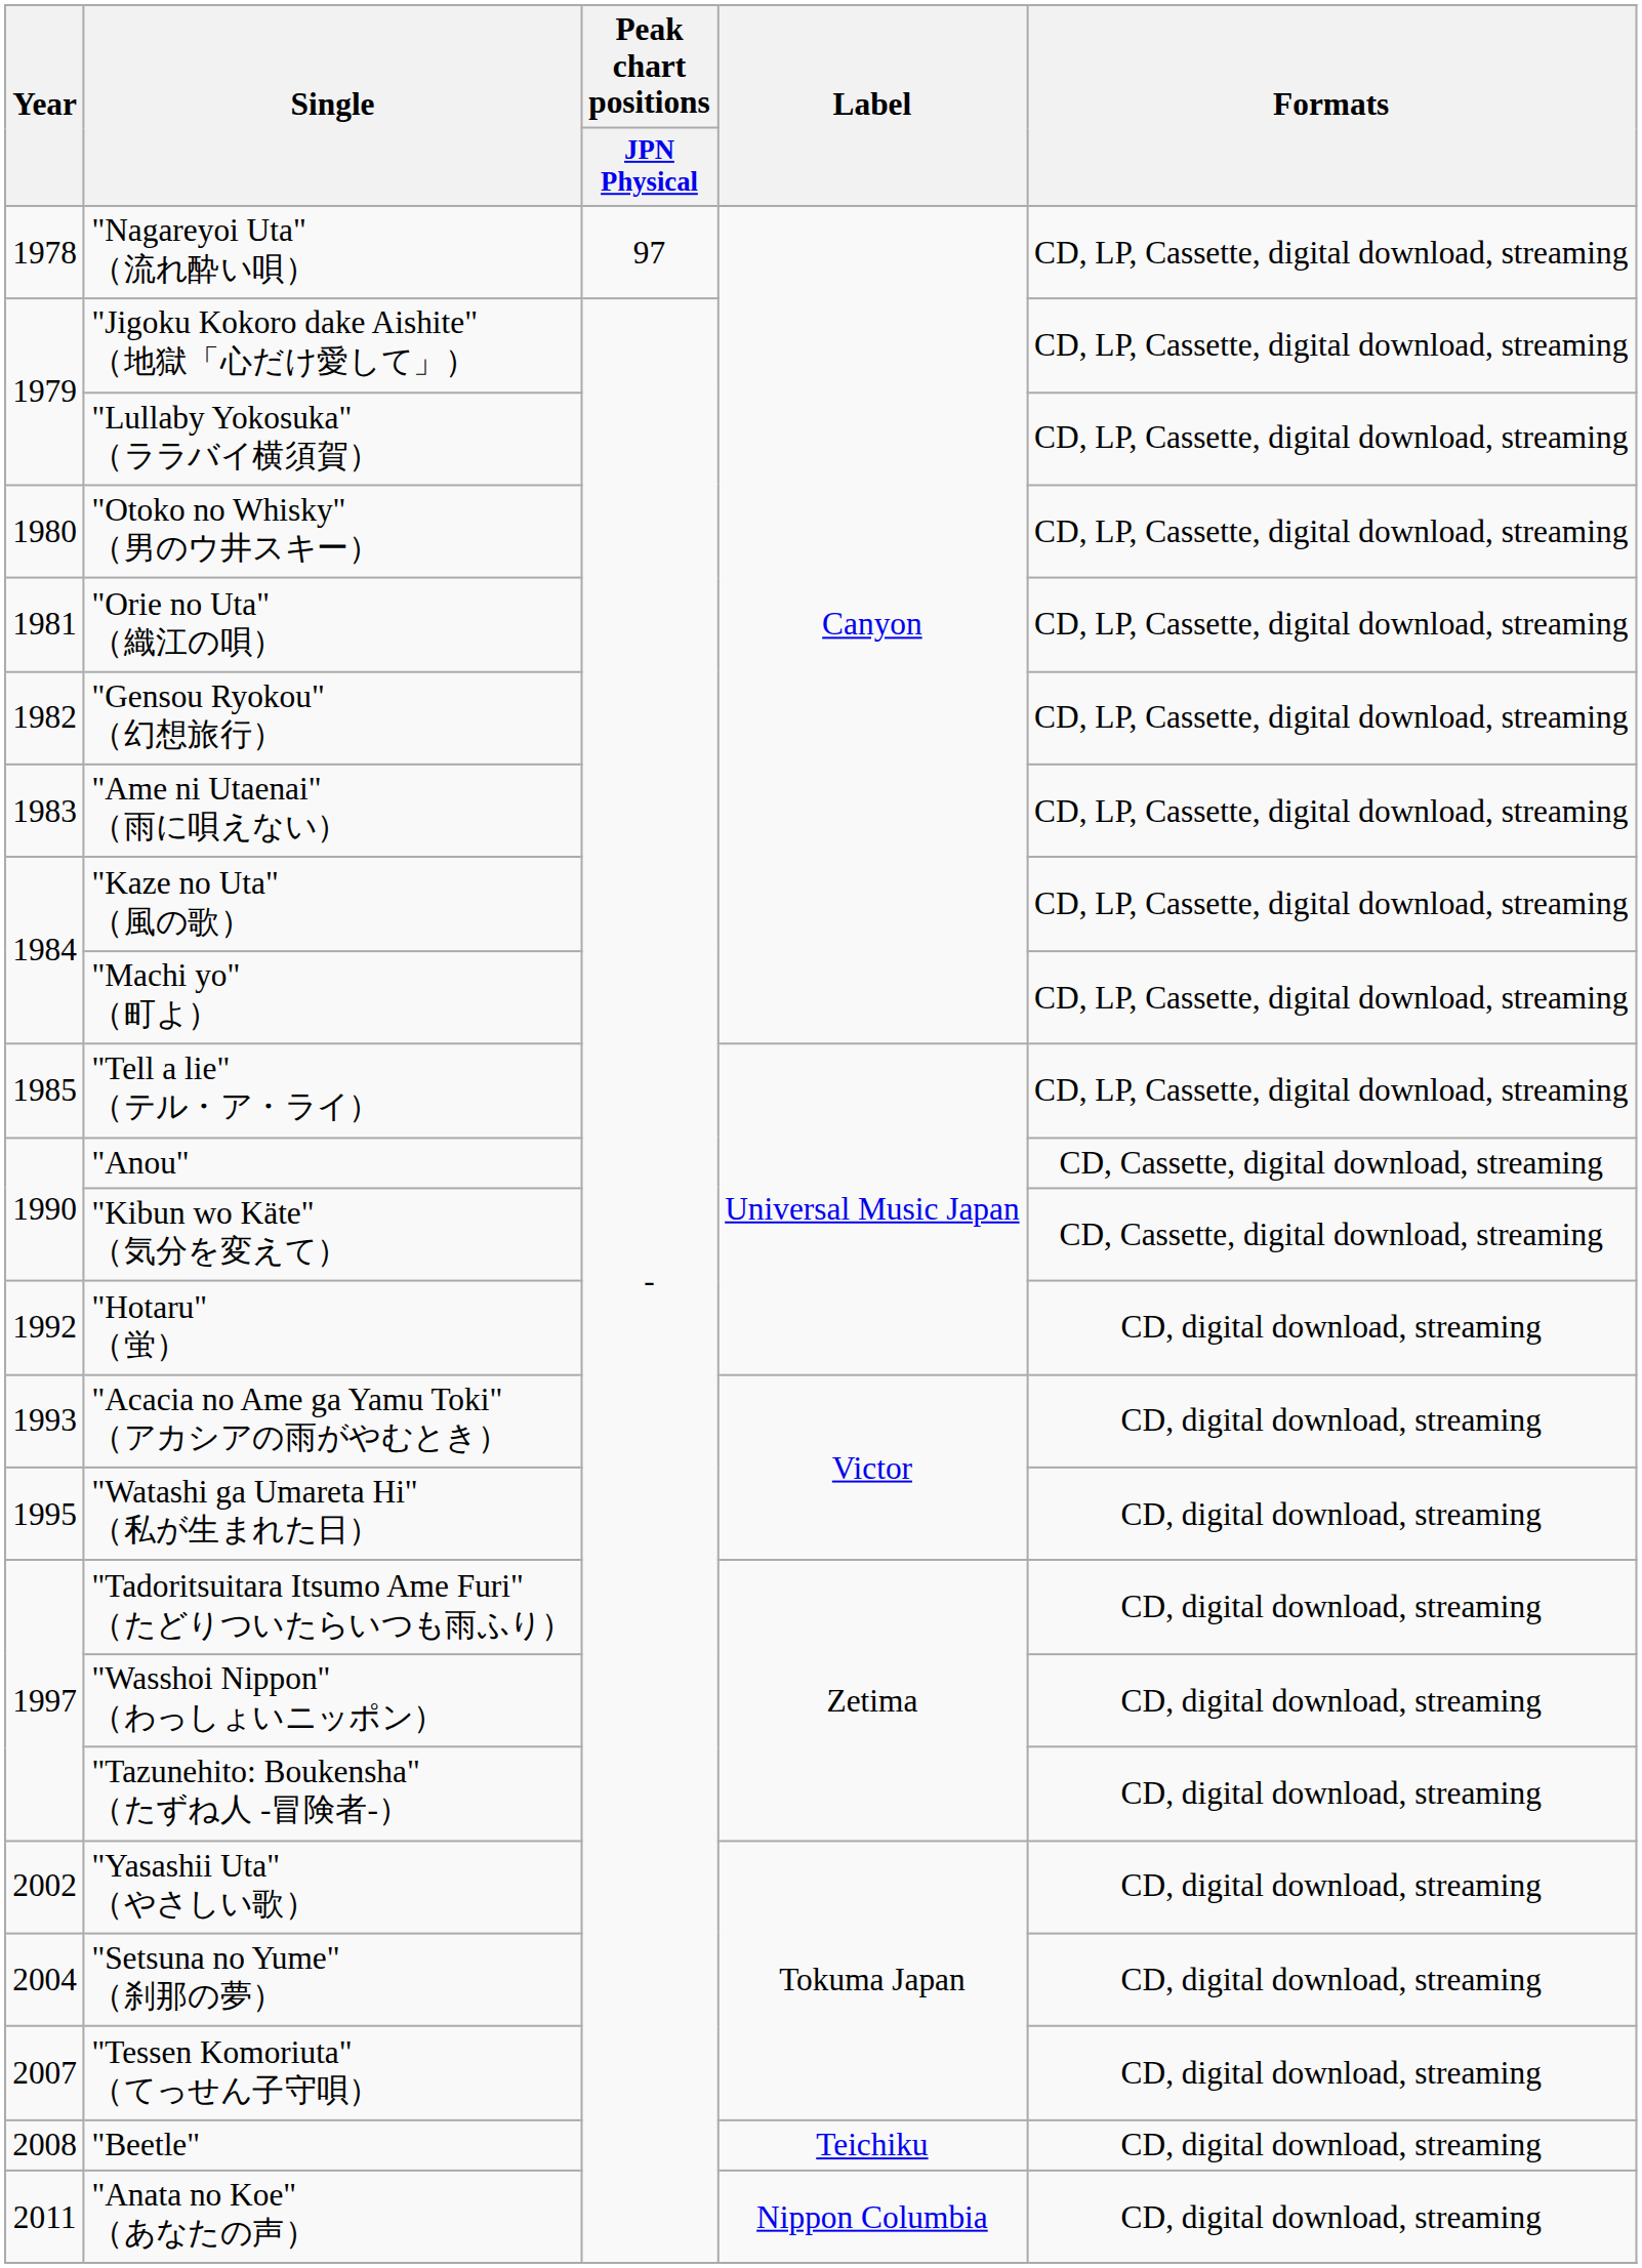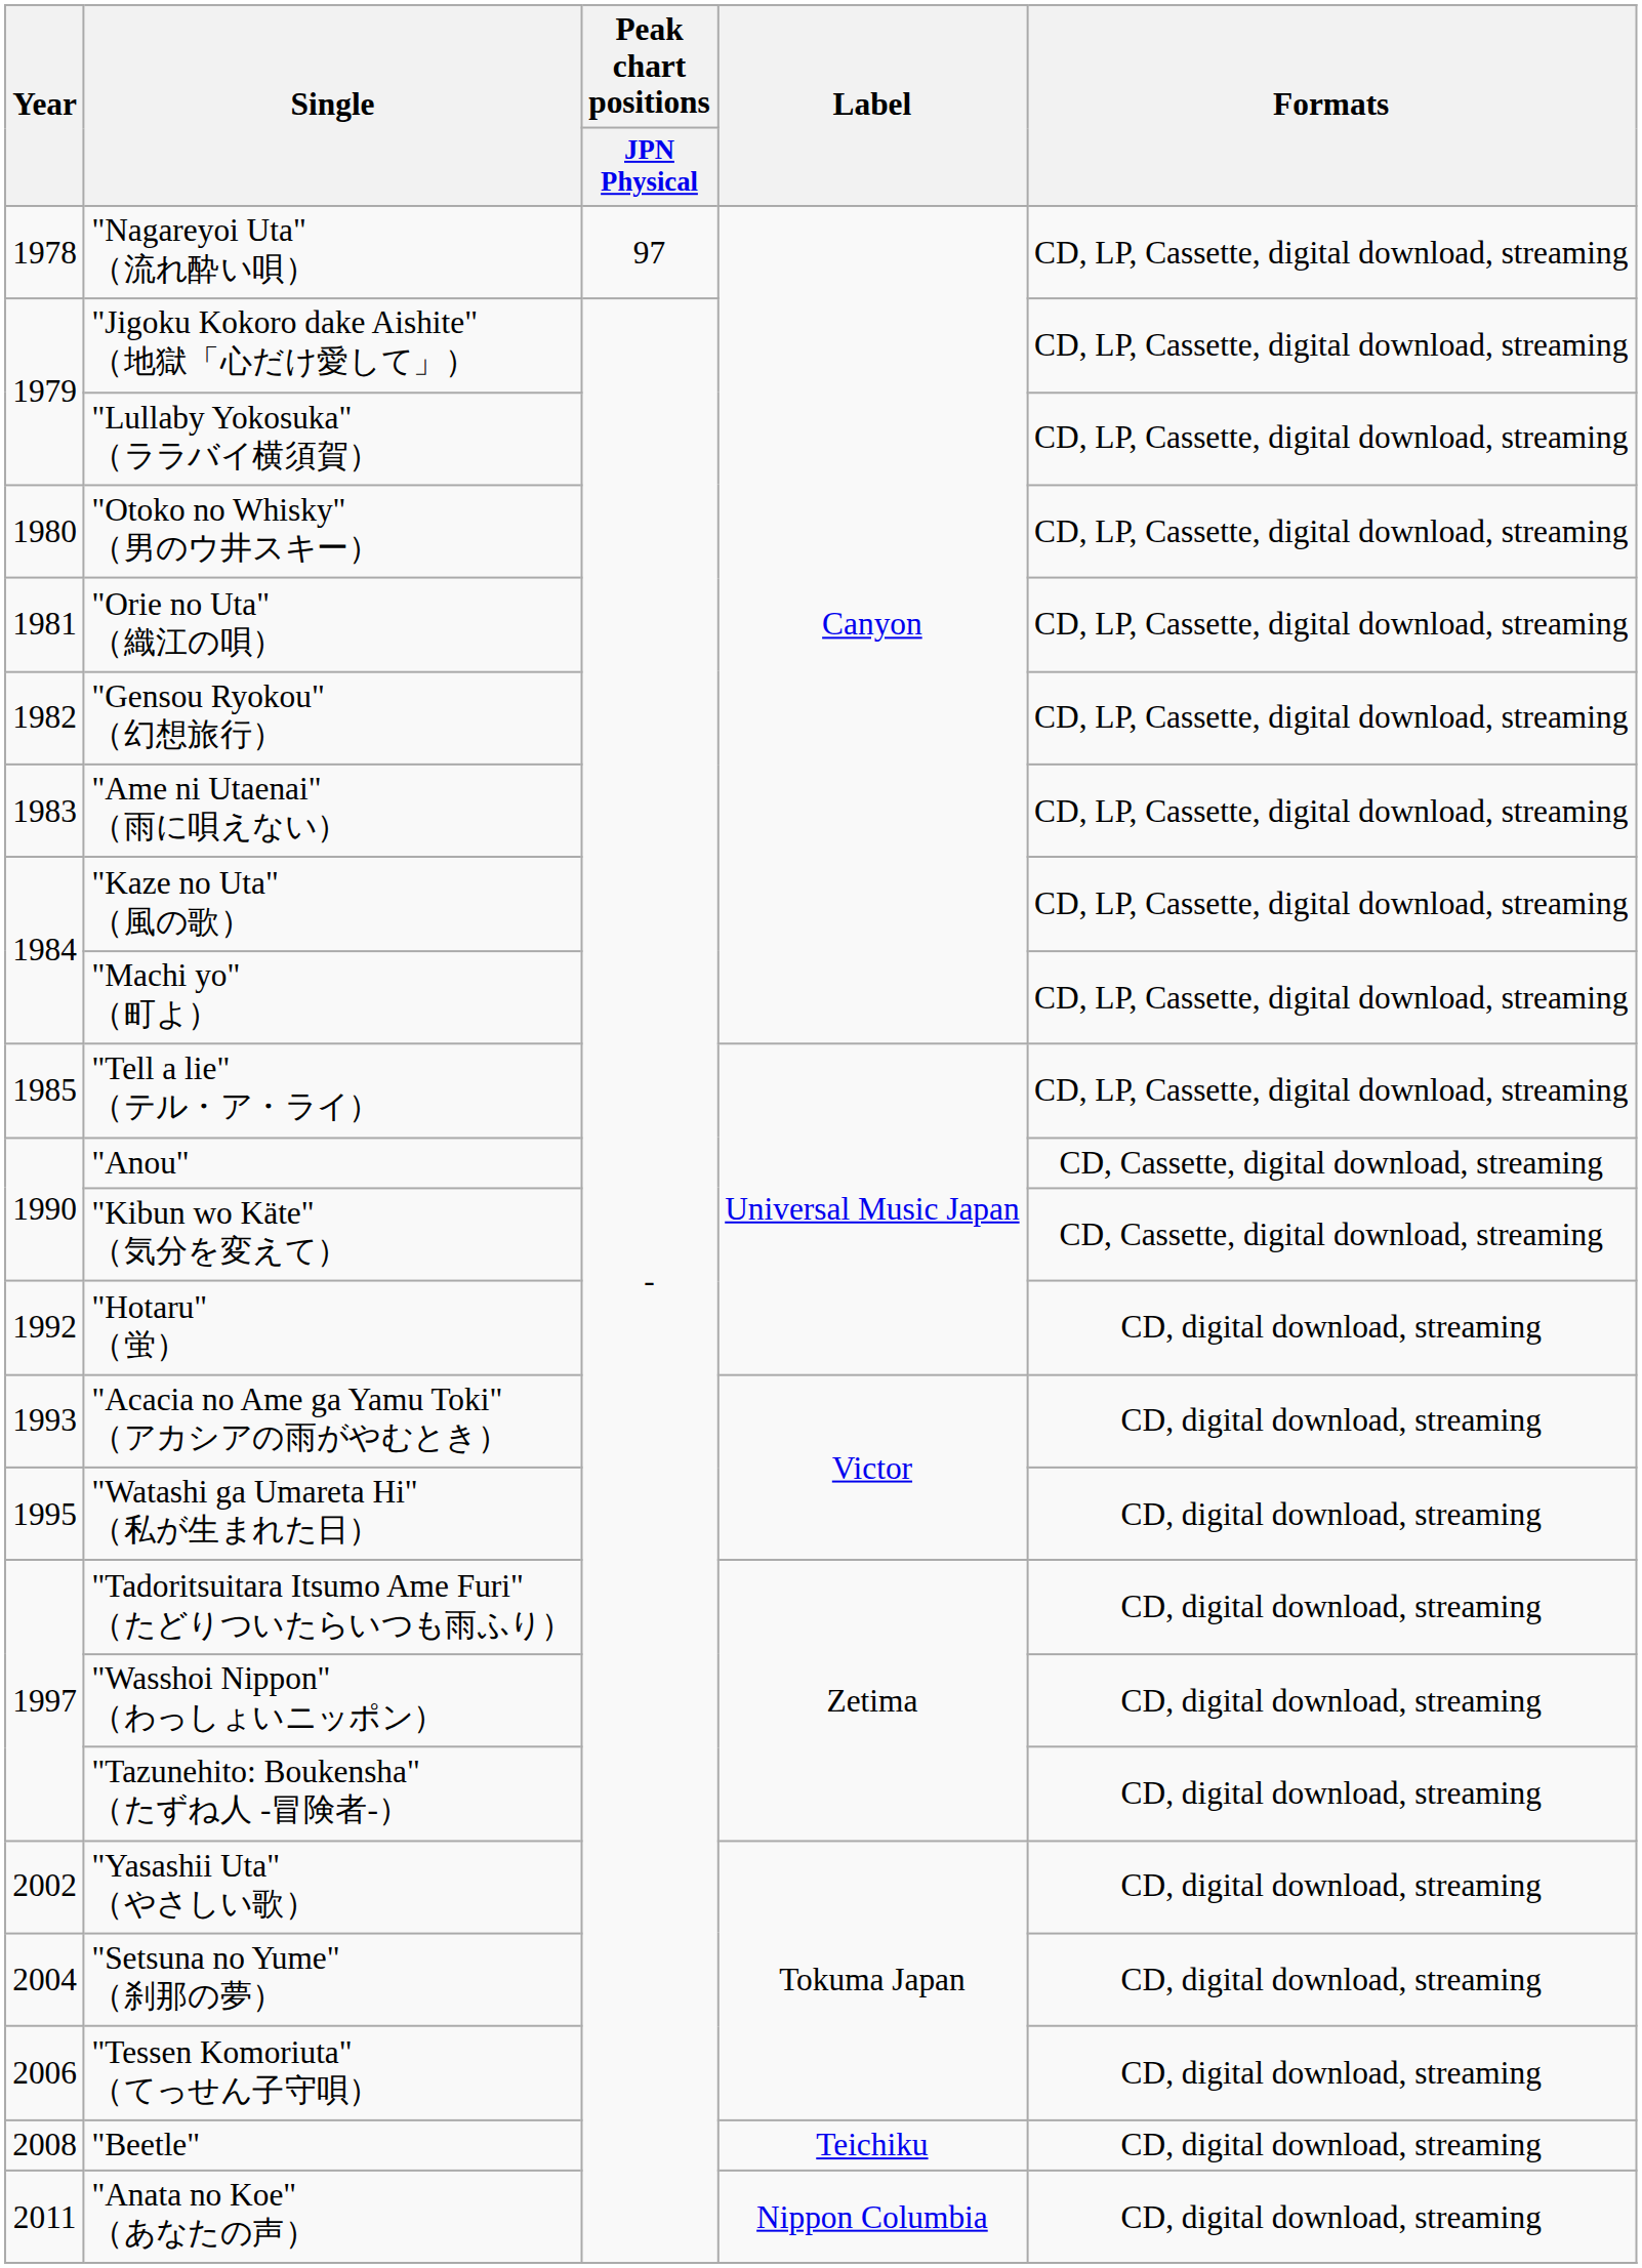 <table class="wikitable plainrowheaders" style="text-align:center;">
 <tr>
 <th scope="col" rowspan="2">Year</th>
 <th scope="col" rowspan="2">Single</th>
 <th scope="col" rowspan="1">Peak chart positions</th>
 <th scope="col" rowspan="2">Label</th>
 <th scope="col" rowspan="2">Formats</th>
 </tr>
 <tr>
 <th scope="col" style="width:2.5em;font-size:85%;"><a href='#'>JPN<br>Physical</a><br></th>
 </tr>
 <tr>
 <td rowspan="1">1978</td>
 <td style="text-align:left;">"Nagareyoi Uta"<br>（流れ酔い唄）</td>
 <td>97</td>
 <td rowspan="9"><a href='#'>Canyon</a></td>
 <td>CD, LP, Cassette, digital download, streaming</td>
 </tr>
 <tr>
 <td rowspan="2">1979</td>
 <td style="text-align:left;">"Jigoku Kokoro dake Aishite"<br>（地獄「心だけ愛して」）</td>
 <td rowspan="23">-</td>
 <td>CD, LP, Cassette, digital download, streaming</td>
 </tr>
 <tr>
 <td style="text-align:left;">"Lullaby Yokosuka"<br>（ララバイ横須賀）</td>
 <td>CD, LP, Cassette, digital download, streaming</td>
 </tr>
 <tr>
 <td>1980</td>
 <td style="text-align:left;">"Otoko no Whisky"<br>（男のウ井スキー）</td>
 <td>CD, LP, Cassette, digital download, streaming</td>
 </tr>
 <tr>
 <td>1981</td>
 <td style="text-align:left;">"Orie no Uta"<br>（織江の唄）</td>
 <td>CD, LP, Cassette, digital download, streaming</td>
 </tr>
 <tr>
 <td>1982</td>
 <td style="text-align:left;">"Gensou Ryokou"<br>（幻想旅行）</td>
 <td>CD, LP, Cassette, digital download, streaming</td>
 </tr>
 <tr>
 <td>1983</td>
 <td style="text-align:left;">"Ame ni Utaenai"<br>（雨に唄えない）</td>
 <td>CD, LP, Cassette, digital download, streaming</td>
 </tr>
 <tr>
 <td rowspan="2">1984</td>
 <td style="text-align:left;">"Kaze no Uta"<br>（風の歌）</td>
 <td>CD, LP, Cassette, digital download, streaming</td>
 </tr>
 <tr>
 <td style="text-align:left;">"Machi yo"<br>（町よ）</td>
 <td>CD, LP, Cassette, digital download, streaming</td>
 </tr>
 <tr>
 <td>1985</td>
 <td style="text-align:left;">"Tell a lie"<br>（テル・ア・ライ）</td>
 <td rowspan="4"><a href='#'>Universal Music Japan</a></td>
 <td>CD, LP, Cassette, digital download, streaming</td>
 </tr>
 <tr>
 <td rowspan="2">1990</td>
 <td style="text-align:left;">"Anou"</td>
 <td>CD, Cassette, digital download, streaming</td>
 </tr>
 <tr>
 <td style="text-align:left;">"Kibun wo Käte"<br>（気分を変えて）</td>
 <td>CD, Cassette, digital download, streaming</td>
 </tr>
 <tr>
 <td>1992</td>
 <td style="text-align:left;">"Hotaru"<br>（蛍）</td>
 <td>CD, digital download, streaming</td>
 </tr>
 <tr>
 <td>1993</td>
 <td style="text-align:left;">"Acacia no Ame ga Yamu Toki"<br>（アカシアの雨がやむとき）</td>
 <td rowspan="2"><a href='#'>Victor</a></td>
 <td>CD, digital download, streaming</td>
 </tr>
 <tr>
 <td>1995</td>
 <td style="text-align:left;">"Watashi ga Umareta Hi"<br>（私が生まれた日）</td>
 <td>CD, digital download, streaming</td>
 </tr>
 <tr>
 <td rowspan="3">1997</td>
 <td style="text-align:left;">"Tadoritsuitara Itsumo Ame Furi"<br>（たどりついたらいつも雨ふり）</td>
 <td rowspan="3">Zetima</td>
 <td>CD, digital download, streaming</td>
 </tr>
 <tr>
 <td style="text-align:left;">"Wasshoi Nippon"<br>（わっしょいニッポン）</td>
 <td>CD, digital download, streaming</td>
 </tr>
 <tr>
 <td style="text-align:left;">"Tazunehito: Boukensha"<br>（たずね人 -冒険者-）</td>
 <td>CD, digital download, streaming</td>
 </tr>
 <tr>
 <td>2002</td>
 <td style="text-align:left;">"Yasashii Uta"<br>（やさしい歌）</td>
 <td rowspan="3">Tokuma Japan</td>
 <td>CD, digital download, streaming</td>
 </tr>
 <tr>
 <td>2004</td>
 <td style="text-align:left;">"Setsuna no Yume"<br>（刹那の夢）</td>
 <td>CD, digital download, streaming</td>
 </tr>
 <tr>
-<td>2007</td>
+<td>2006</td>
 <td style="text-align:left;">"Tessen Komoriuta"<br>（てっせん子守唄）</td>
 <td>CD, digital download, streaming</td>
 </tr>
 <tr>
 <td>2008</td>
 <td style="text-align:left;">"Beetle"</td>
 <td><a href='#'>Teichiku</a></td>
 <td>CD, digital download, streaming</td>
 </tr>
 <tr>
 <td>2011</td>
 <td style="text-align:left;">"Anata no Koe"<br>（あなたの声）</td>
 <td><a href='#'>Nippon Columbia</a></td>
 <td>CD, digital download, streaming</td>
 </tr>
 <tr>
 </tr>
 </table>
